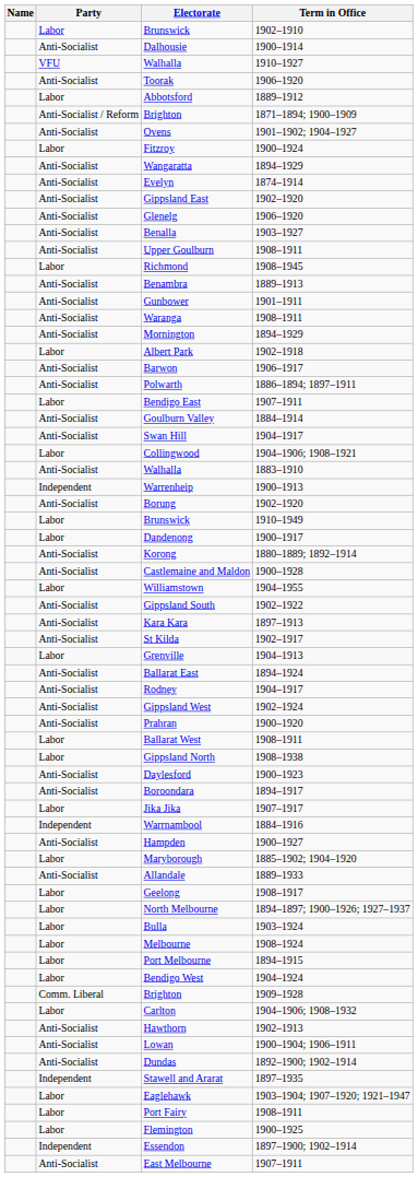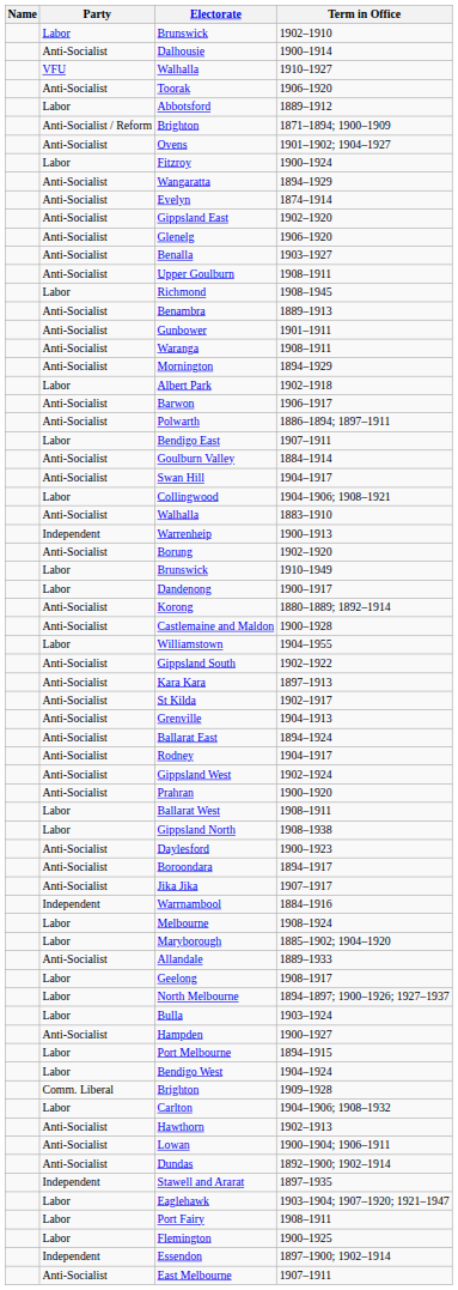 <table class="wikitable sortable">
 <tr>
 <th>Name</th>
 <th>Party</th>
 <th><a href='#'>Electorate</a></th>
 <th>Term in Office</th>
 </tr>
 <tr>
 <td> </td>
 <td><a href='#'>Labor</a></td>
 <td><a href='#'>Brunswick</a></td>
 <td>1902–1910</td>
 </tr>
 <tr>
 <td></td>
 <td>Anti-Socialist</td>
 <td><a href='#'>Dalhousie</a></td>
 <td>1900–1914</td>
 </tr>
 <tr>
 <td> </td>
 <td><a href='#'>VFU</a></td>
 <td><a href='#'>Walhalla</a></td>
 <td>1910–1927</td>
 </tr>
 <tr>
 <td></td>
 <td>Anti-Socialist</td>
 <td><a href='#'>Toorak</a></td>
 <td>1906–1920</td>
 </tr>
 <tr>
 <td></td>
 <td>Labor</td>
 <td><a href='#'>Abbotsford</a></td>
 <td>1889–1912</td>
 </tr>
 <tr>
 <td> </td>
 <td>Anti-Socialist / Reform</td>
 <td><a href='#'>Brighton</a></td>
 <td>1871–1894; 1900–1909</td>
 </tr>
 <tr>
 <td></td>
 <td>Anti-Socialist</td>
 <td><a href='#'>Ovens</a></td>
 <td>1901–1902; 1904–1927</td>
 </tr>
 <tr>
 <td></td>
 <td>Labor</td>
 <td><a href='#'>Fitzroy</a></td>
 <td>1900–1924</td>
 </tr>
 <tr>
 <td></td>
 <td>Anti-Socialist</td>
 <td><a href='#'>Wangaratta</a></td>
 <td>1894–1929</td>
 </tr>
 <tr>
 <td></td>
 <td>Anti-Socialist</td>
 <td><a href='#'>Evelyn</a></td>
 <td>1874–1914</td>
 </tr>
 <tr>
 <td></td>
 <td>Anti-Socialist</td>
 <td><a href='#'>Gippsland East</a></td>
 <td>1902–1920</td>
 </tr>
 <tr>
 <td></td>
 <td>Anti-Socialist</td>
 <td><a href='#'>Glenelg</a></td>
 <td>1906–1920</td>
 </tr>
 <tr>
 <td></td>
 <td>Anti-Socialist</td>
 <td><a href='#'>Benalla</a></td>
 <td>1903–1927</td>
 </tr>
 <tr>
 <td></td>
 <td>Anti-Socialist</td>
 <td><a href='#'>Upper Goulburn</a></td>
 <td>1908–1911</td>
 </tr>
 <tr>
 <td></td>
 <td>Labor</td>
 <td><a href='#'>Richmond</a></td>
 <td>1908–1945</td>
 </tr>
 <tr>
 <td></td>
 <td>Anti-Socialist</td>
 <td><a href='#'>Benambra</a></td>
 <td>1889–1913</td>
 </tr>
 <tr>
 <td></td>
 <td>Anti-Socialist</td>
 <td><a href='#'>Gunbower</a></td>
 <td>1901–1911</td>
 </tr>
 <tr>
 <td></td>
 <td>Anti-Socialist</td>
 <td><a href='#'>Waranga</a></td>
 <td>1908–1911</td>
 </tr>
 <tr>
 <td></td>
 <td>Anti-Socialist</td>
 <td><a href='#'>Mornington</a></td>
 <td>1894–1929</td>
 </tr>
 <tr>
 <td></td>
 <td>Labor</td>
 <td><a href='#'>Albert Park</a></td>
 <td>1902–1918</td>
 </tr>
 <tr>
 <td></td>
 <td>Anti-Socialist</td>
 <td><a href='#'>Barwon</a></td>
 <td>1906–1917</td>
 </tr>
 <tr>
 <td></td>
 <td>Anti-Socialist</td>
 <td><a href='#'>Polwarth</a></td>
 <td>1886–1894; 1897–1911</td>
 </tr>
 <tr>
 <td></td>
 <td>Labor</td>
 <td><a href='#'>Bendigo East</a></td>
 <td>1907–1911</td>
 </tr>
 <tr>
 <td></td>
 <td>Anti-Socialist</td>
 <td><a href='#'>Goulburn Valley</a></td>
 <td>1884–1914</td>
 </tr>
 <tr>
 <td></td>
 <td>Anti-Socialist</td>
 <td><a href='#'>Swan Hill</a></td>
 <td>1904–1917</td>
 </tr>
 <tr>
 <td></td>
 <td>Labor</td>
 <td><a href='#'>Collingwood</a></td>
 <td>1904–1906; 1908–1921</td>
 </tr>
 <tr>
 <td> </td>
 <td>Anti-Socialist</td>
 <td><a href='#'>Walhalla</a></td>
 <td>1883–1910</td>
 </tr>
 <tr>
 <td></td>
 <td>Independent</td>
 <td><a href='#'>Warrenheip</a></td>
 <td>1900–1913</td>
 </tr>
 <tr>
 <td></td>
 <td>Anti-Socialist</td>
 <td><a href='#'>Borung</a></td>
 <td>1902–1920</td>
 </tr>
 <tr>
 <td> </td>
 <td>Labor</td>
 <td><a href='#'>Brunswick</a></td>
 <td>1910–1949</td>
 </tr>
 <tr>
 <td></td>
 <td>Labor</td>
 <td><a href='#'>Dandenong</a></td>
 <td>1900–1917</td>
 </tr>
 <tr>
 <td></td>
 <td>Anti-Socialist</td>
 <td><a href='#'>Korong</a></td>
 <td>1880–1889; 1892–1914</td>
 </tr>
 <tr>
 <td></td>
 <td>Anti-Socialist</td>
 <td><a href='#'>Castlemaine and Maldon</a></td>
 <td>1900–1928</td>
 </tr>
 <tr>
 <td></td>
 <td>Labor</td>
 <td><a href='#'>Williamstown</a></td>
 <td>1904–1955</td>
 </tr>
 <tr>
 <td></td>
 <td>Anti-Socialist</td>
 <td><a href='#'>Gippsland South</a></td>
 <td>1902–1922</td>
 </tr>
 <tr>
 <td></td>
 <td>Anti-Socialist</td>
 <td><a href='#'>Kara Kara</a></td>
 <td>1897–1913</td>
 </tr>
 <tr>
 <td></td>
 <td>Anti-Socialist</td>
 <td><a href='#'>St Kilda</a></td>
 <td>1902–1917</td>
 </tr>
 <tr>
 <td></td>
-<td>Labor</td>
+<td>Anti-Socialist</td>
 <td><a href='#'>Grenville</a></td>
 <td>1904–1913</td>
 </tr>
 <tr>
 <td></td>
 <td>Anti-Socialist</td>
 <td><a href='#'>Ballarat East</a></td>
 <td>1894–1924</td>
 </tr>
 <tr>
 <td></td>
 <td>Anti-Socialist</td>
 <td><a href='#'>Rodney</a></td>
 <td>1904–1917</td>
 </tr>
 <tr>
 <td></td>
 <td>Anti-Socialist</td>
 <td><a href='#'>Gippsland West</a></td>
 <td>1902–1924</td>
 </tr>
 <tr>
 <td></td>
 <td>Anti-Socialist</td>
 <td><a href='#'>Prahran</a></td>
 <td>1900–1920</td>
 </tr>
 <tr>
 <td></td>
 <td>Labor</td>
 <td><a href='#'>Ballarat West</a></td>
 <td>1908–1911</td>
 </tr>
 <tr>
 <td></td>
 <td>Labor</td>
 <td><a href='#'>Gippsland North</a></td>
 <td>1908–1938</td>
 </tr>
 <tr>
 <td></td>
 <td>Anti-Socialist</td>
 <td><a href='#'>Daylesford</a></td>
 <td>1900–1923</td>
 </tr>
 <tr>
 <td></td>
 <td>Anti-Socialist</td>
 <td><a href='#'>Boroondara</a></td>
 <td>1894–1917</td>
 </tr>
 <tr>
 <td></td>
-<td>Labor</td>
+<td>Anti-Socialist</td>
 <td><a href='#'>Jika Jika</a></td>
 <td>1907–1917</td>
 </tr>
 <tr>
 <td></td>
 <td>Independent</td>
 <td><a href='#'>Warrnambool</a></td>
 <td>1884–1916</td>
 </tr>
 <tr>
 <td></td>
-<td>Anti-Socialist</td>
-<td><a href='#'>Hampden</a></td>
-<td>1900–1927</td>
+<td>Labor</td>
+<td><a href='#'>Melbourne</a></td>
+<td>1908–1924</td>
 </tr>
 <tr>
 <td></td>
 <td>Labor</td>
 <td><a href='#'>Maryborough</a></td>
 <td>1885–1902; 1904–1920</td>
 </tr>
 <tr>
 <td></td>
 <td>Anti-Socialist</td>
 <td><a href='#'>Allandale</a></td>
 <td>1889–1933</td>
 </tr>
 <tr>
 <td></td>
 <td>Labor</td>
 <td><a href='#'>Geelong</a></td>
 <td>1908–1917</td>
 </tr>
 <tr>
 <td></td>
 <td>Labor</td>
 <td><a href='#'>North Melbourne</a></td>
 <td>1894–1897; 1900–1926; 1927–1937</td>
 </tr>
 <tr>
 <td></td>
 <td>Labor</td>
 <td><a href='#'>Bulla</a></td>
 <td>1903–1924</td>
 </tr>
 <tr>
 <td></td>
-<td>Labor</td>
-<td><a href='#'>Melbourne</a></td>
-<td>1908–1924</td>
+<td>Anti-Socialist</td>
+<td><a href='#'>Hampden</a></td>
+<td>1900–1927</td>
 </tr>
 <tr>
 <td></td>
 <td>Labor</td>
 <td><a href='#'>Port Melbourne</a></td>
 <td>1894–1915</td>
 </tr>
 <tr>
 <td></td>
 <td>Labor</td>
 <td><a href='#'>Bendigo West</a></td>
 <td>1904–1924</td>
 </tr>
 <tr>
 <td> </td>
 <td>Comm. Liberal</td>
 <td><a href='#'>Brighton</a></td>
 <td>1909–1928</td>
 </tr>
 <tr>
 <td></td>
 <td>Labor</td>
 <td><a href='#'>Carlton</a></td>
 <td>1904–1906; 1908–1932</td>
 </tr>
 <tr>
 <td></td>
 <td>Anti-Socialist</td>
 <td><a href='#'>Hawthorn</a></td>
 <td>1902–1913</td>
 </tr>
 <tr>
 <td></td>
 <td>Anti-Socialist</td>
 <td><a href='#'>Lowan</a></td>
 <td>1900–1904; 1906–1911</td>
 </tr>
 <tr>
 <td></td>
 <td>Anti-Socialist</td>
 <td><a href='#'>Dundas</a></td>
 <td>1892–1900; 1902–1914</td>
 </tr>
 <tr>
 <td></td>
 <td>Independent</td>
 <td><a href='#'>Stawell and Ararat</a></td>
 <td>1897–1935</td>
 </tr>
 <tr>
 <td></td>
 <td>Labor</td>
 <td><a href='#'>Eaglehawk</a></td>
 <td>1903–1904; 1907–1920; 1921–1947</td>
 </tr>
 <tr>
 <td></td>
 <td>Labor</td>
 <td><a href='#'>Port Fairy</a></td>
 <td>1908–1911</td>
 </tr>
 <tr>
 <td></td>
 <td>Labor</td>
 <td><a href='#'>Flemington</a></td>
 <td>1900–1925</td>
 </tr>
 <tr>
 <td></td>
 <td>Independent</td>
 <td><a href='#'>Essendon</a></td>
 <td>1897–1900; 1902–1914</td>
 </tr>
 <tr>
 <td></td>
 <td>Anti-Socialist</td>
 <td><a href='#'>East Melbourne</a></td>
 <td>1907–1911</td>
 </tr>
 </table>
